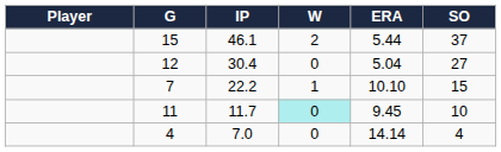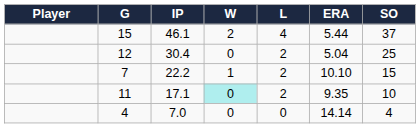 <table class="wikitable sortable">
 <tr>
 <th style="background:#1c2841; color:white; width:16%;">Player</th>
 <th style="background:#1c2841; color:white; width:9%;">G</th>
 <th style="background:#1c2841; color:white; width:9%;">IP</th>
 <th style="background:#1c2841; color:white; width:9%;">W</th>
+<th style="background:#1c2841; color:white; width:9%;">L</th>
 <th style="background:#1c2841; color:white; width:9%;">ERA</th>
 <th style="background:#1c2841; color:white; width:9%;">SO</th>
 </tr>
 <tr style="text-align:center;">
 <td></td>
 <td>15</td>
 <td>46.1</td>
 <td>2</td>
+<td>4</td>
 <td>5.44</td>
 <td>37</td>
 </tr>
 <tr style="text-align:center;">
 <td></td>
 <td>12</td>
 <td>30.4</td>
 <td>0</td>
+<td>2</td>
 <td>5.04</td>
-<td>27</td>
+<td>25</td>
 </tr>
 <tr style="text-align:center;">
 <td></td>
 <td>7</td>
 <td>22.2</td>
 <td>1</td>
+<td>2</td>
 <td>10.10</td>
 <td>15</td>
 </tr>
 <tr align=center>
 <td></td>
 <td>11</td>
-<td>11.7</td>
+<td>17.1</td>
 <td style="background: paleturquoise;">0</td>
-<td>9.45</td>
+<td>2</td>
+<td>9.35</td>
 <td>10</td>
 </tr>
 <tr style="text-align:center;">
 <td></td>
 <td>4</td>
 <td>7.0</td>
 <td>0</td>
+<td>0</td>
 <td>14.14</td>
 <td>4</td>
 </tr>
 </table>
